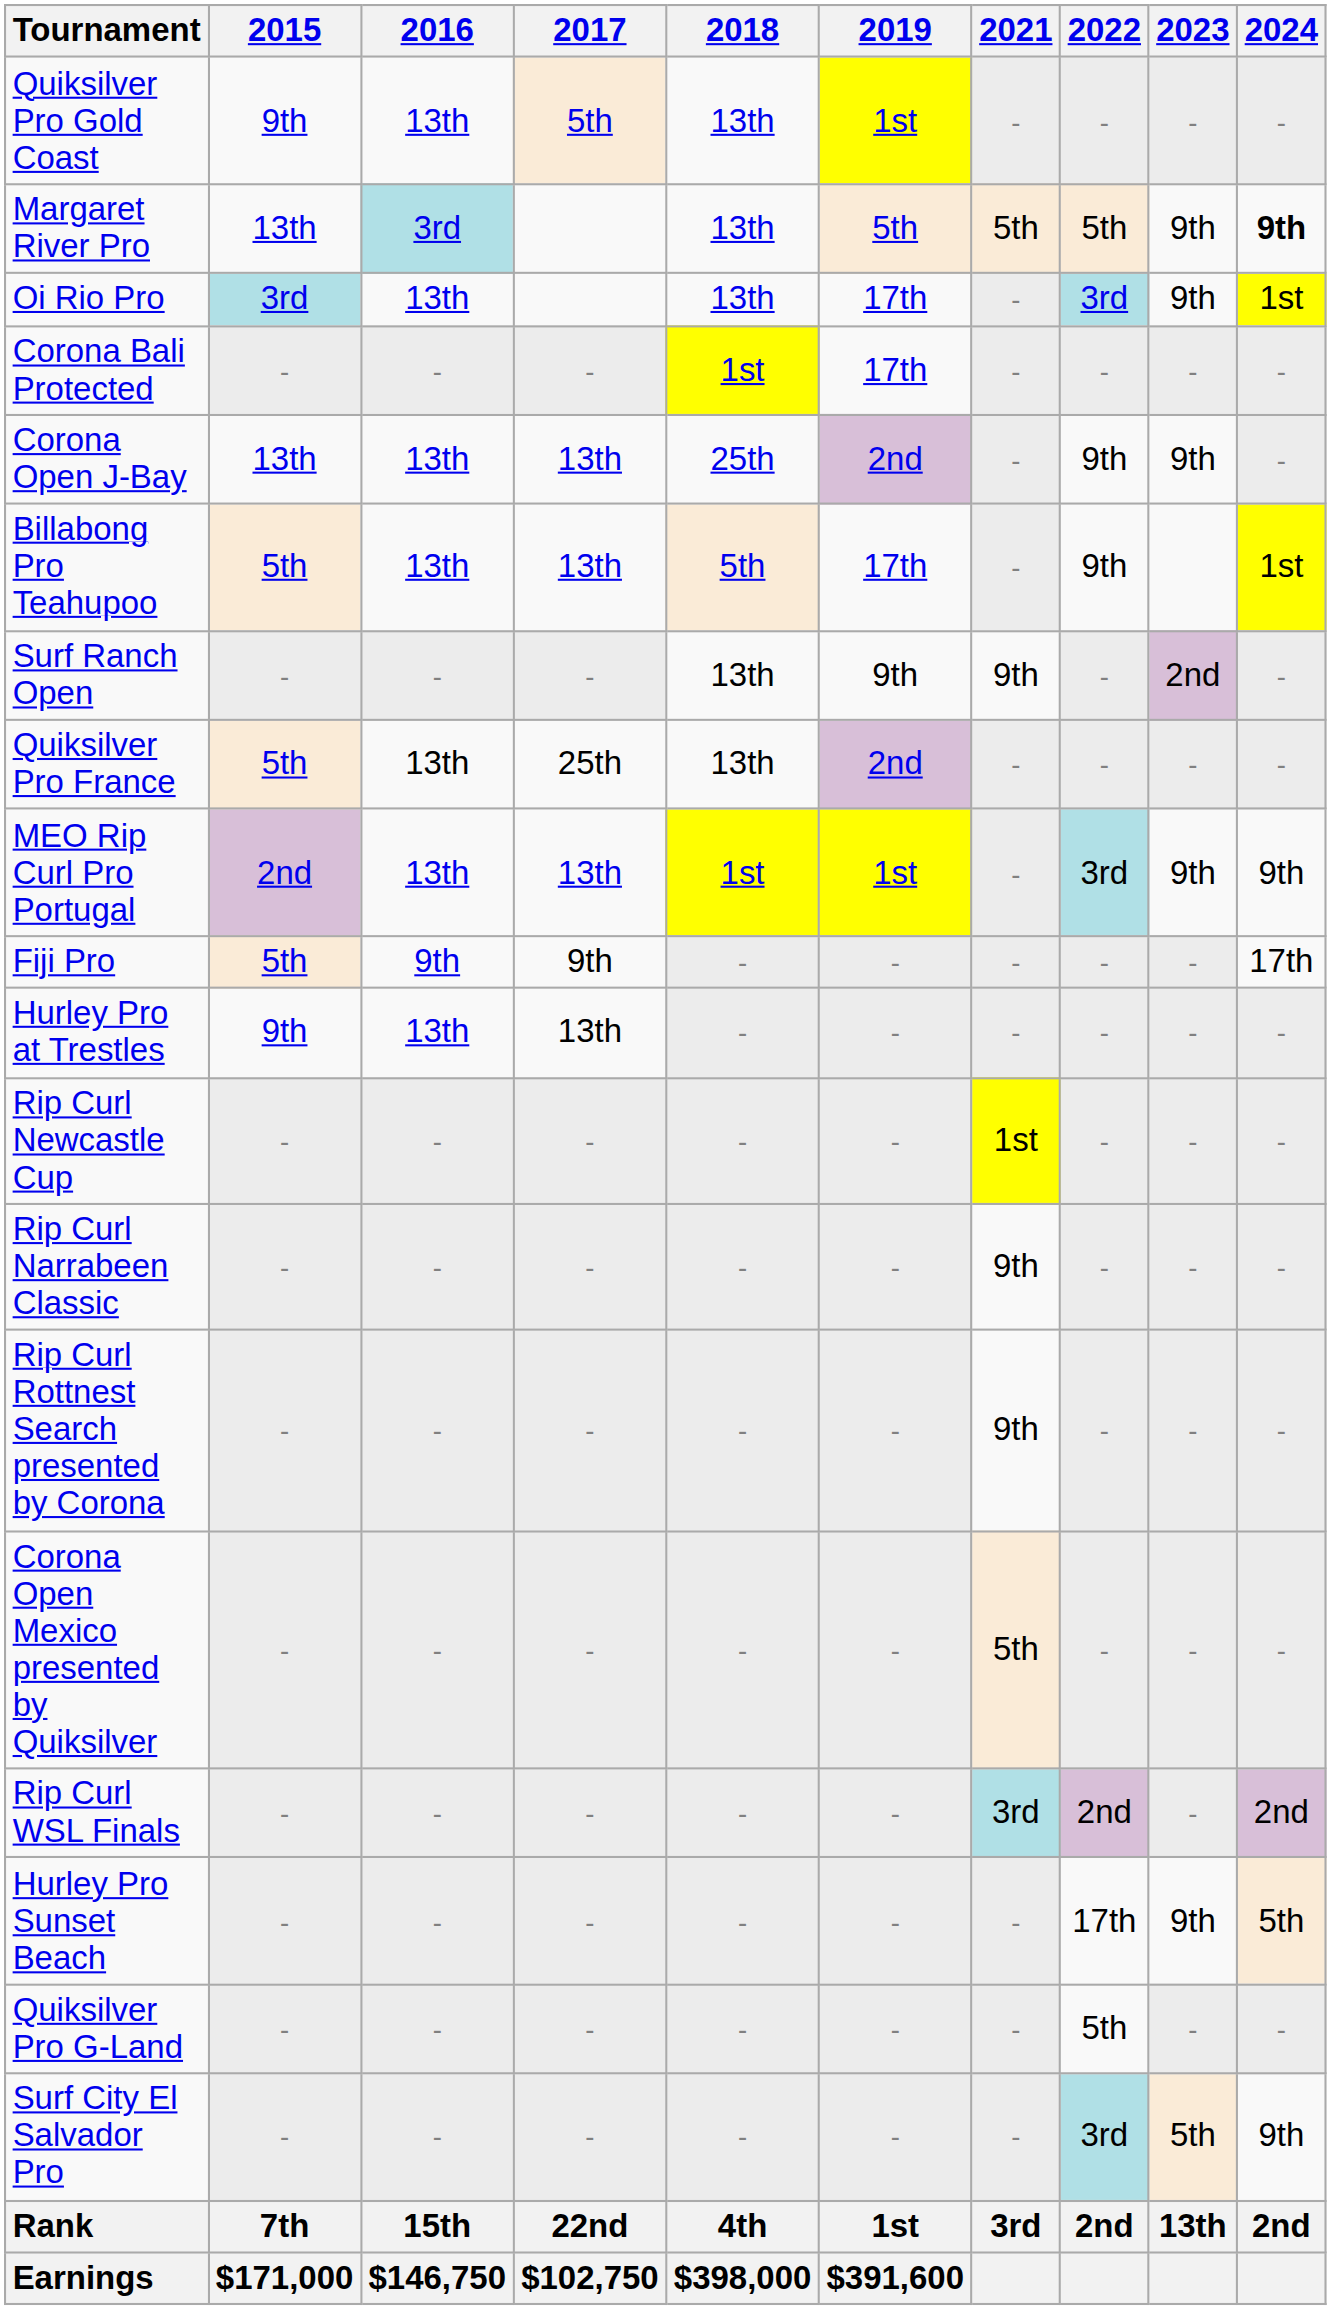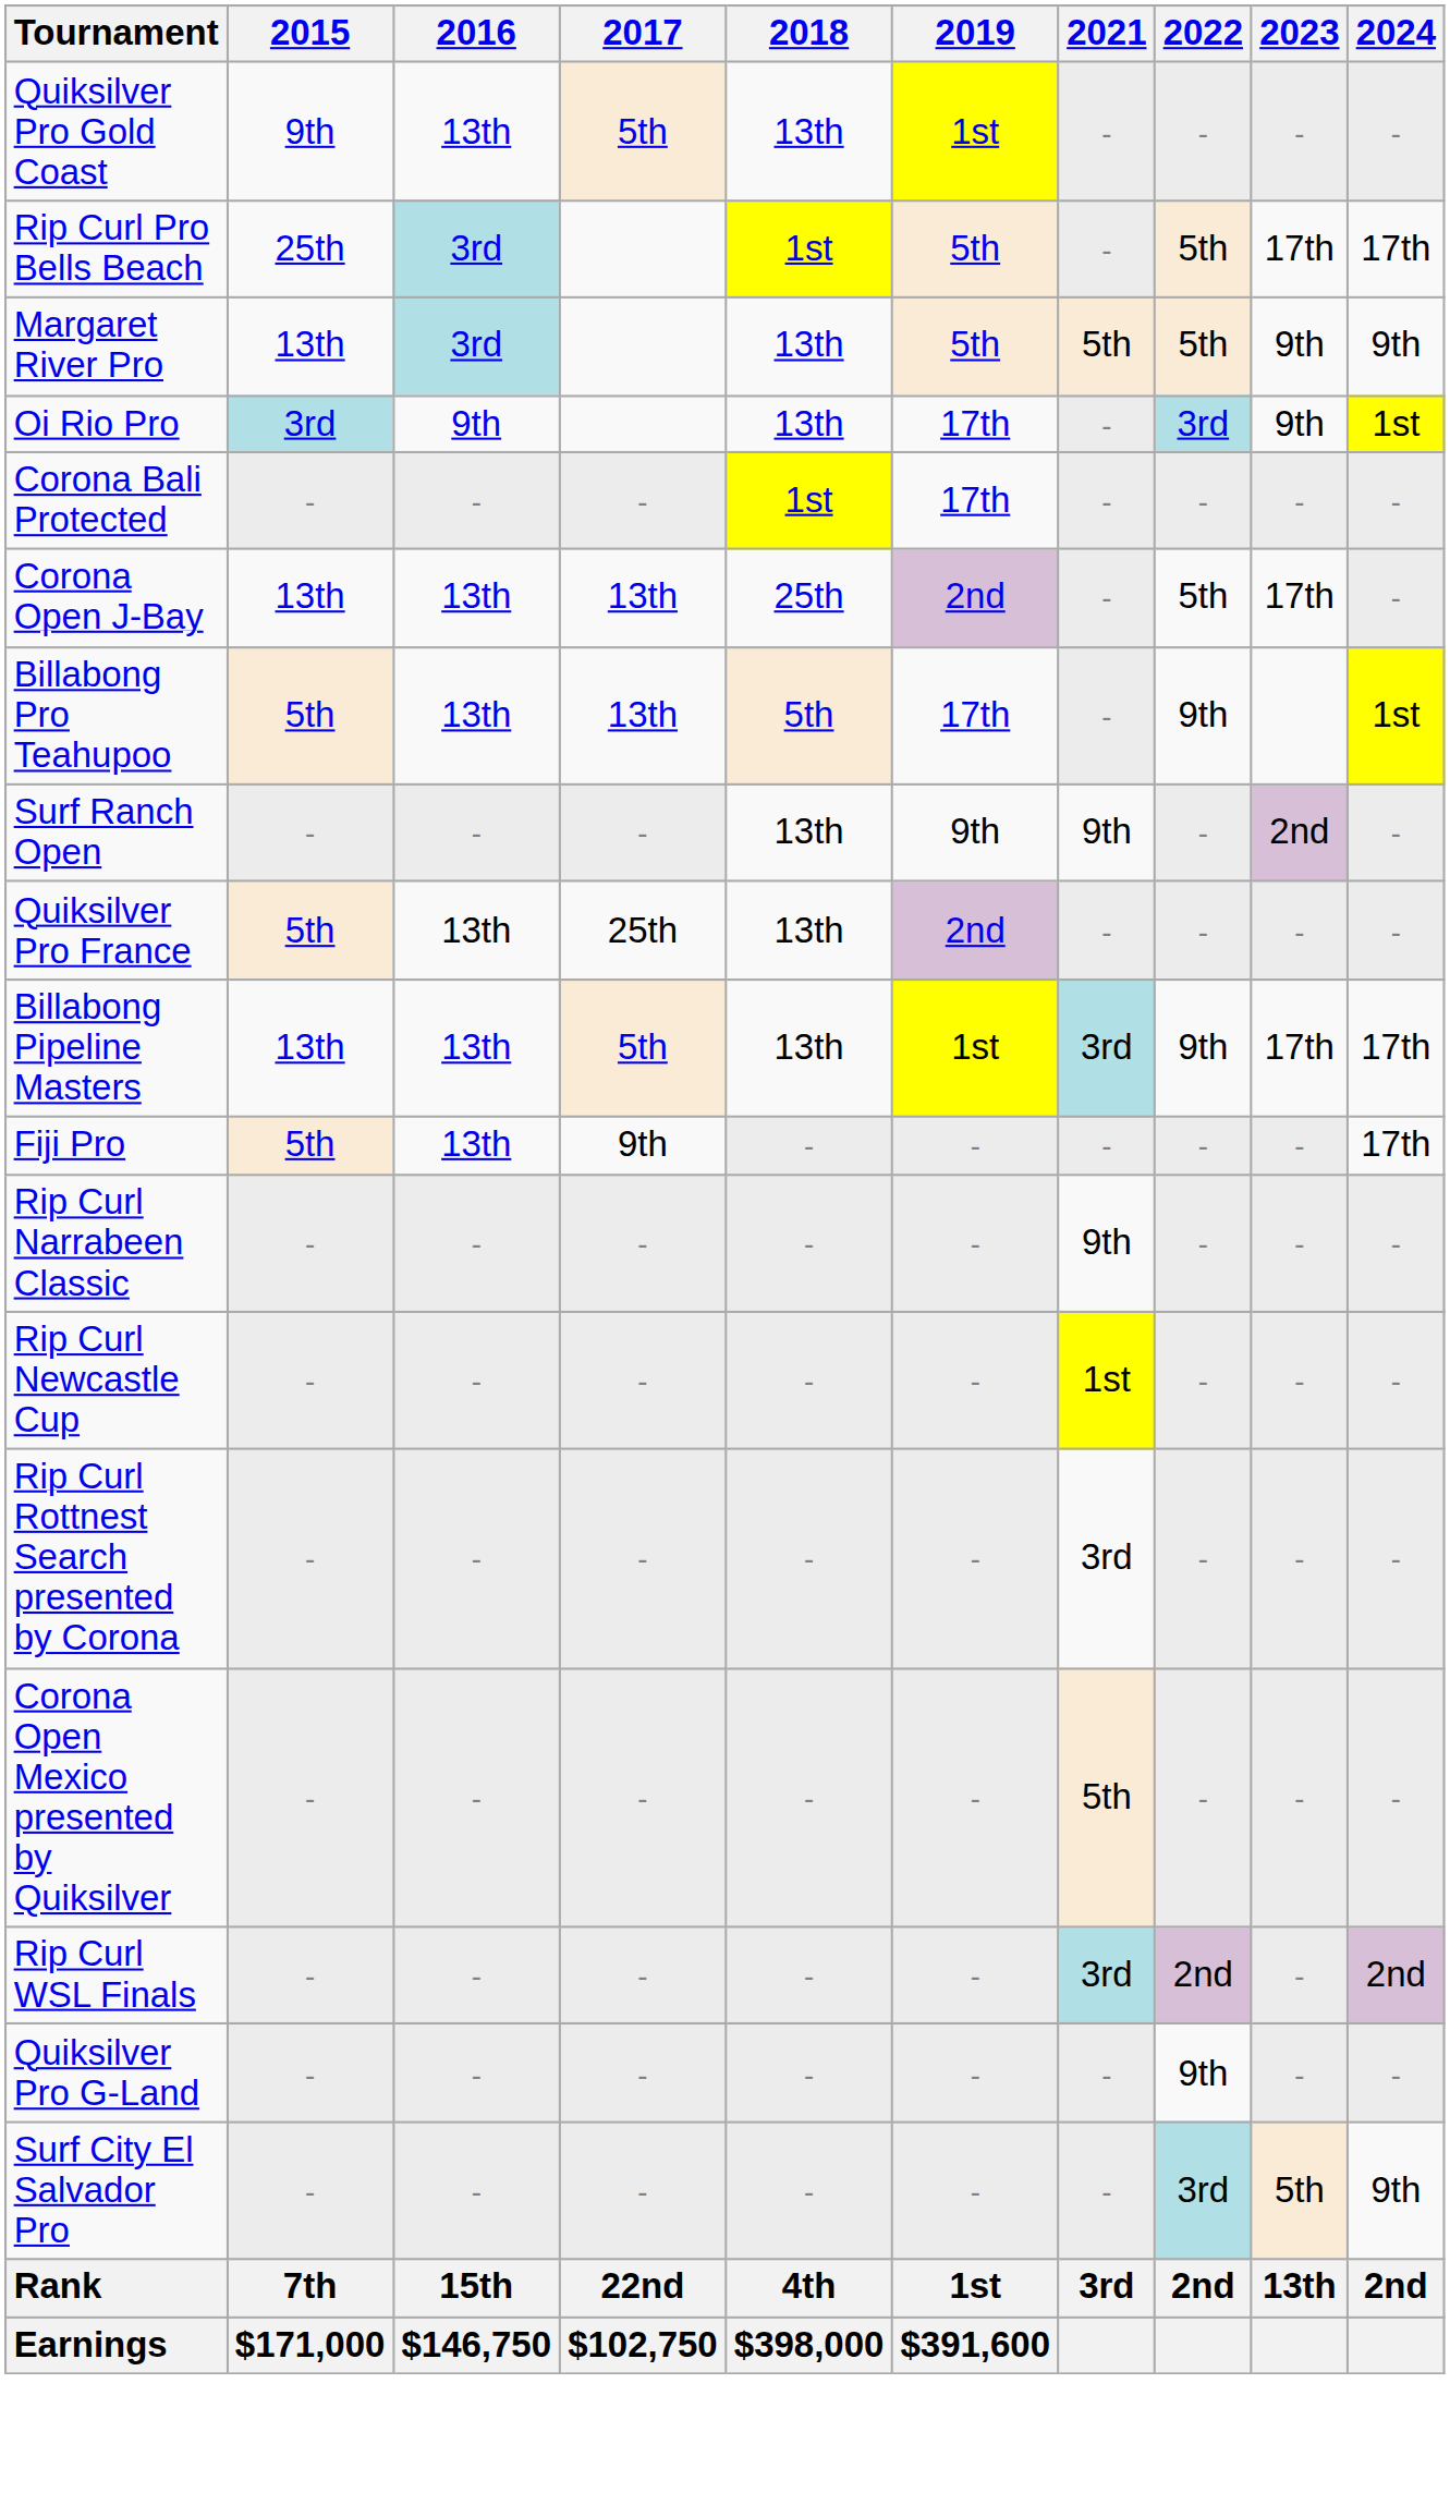 <table class="wikitable" style="width:100%; text-align: center">
 <tr>
 <th>Tournament</th>
 <th><a href='#'>2015</a></th>
 <th><a href='#'>2016</a></th>
 <th><a href='#'>2017</a></th>
 <th><a href='#'>2018</a></th>
 <th><a href='#'>2019</a></th>
 <th><a href='#'>2021</a></th>
 <th><strong><a href='#'>2022</a></strong></th>
 <th><a href='#'>2023</a></th>
 <th><a href='#'>2024</a></th>
 </tr>
 <tr>
 <td style="text-align:left"><a href='#'>Quiksilver Pro Gold Coast</a></td>
 <td><a href='#'>9th</a></td>
 <td><a href='#'>13th</a></td>
 <td bgcolor="AntiqueWhite"><a href='#'>5th</a></td>
 <td><a href='#'>13th</a></td>
 <td bgcolor="yellow"><a href='#'>1st</a></td>
 <td class="table-na" style="background:#ececec; color:gray; text-align:center;"><small>-</small></td>
 <td class="table-na" style="background:#ececec; color:gray; text-align:center;"><small>-</small></td>
 <td class="table-na" style="background:#ececec; color:gray; text-align:center;"><small>-</small></td>
 <td class="table-na" style="background:#ececec; color:gray; text-align:center;"><small>-</small></td>
 </tr>
 <tr>
+<td style="text-align:left"><a href='#'>Rip Curl Pro Bells Beach</a></td>
+<td><a href='#'>25th</a></td>
+<td bgcolor="#B0E0E6"><a href='#'>3rd</a></td>
+<td><strong></strong></td>
+<td bgcolor="yellow"><a href='#'>1st</a></td>
+<td bgcolor="AntiqueWhite"><a href='#'>5th</a></td>
+<td class="table-na" style="background:#ececec; color:gray; text-align:center;"><small>-</small></td>
+<td bgcolor="AntiqueWhite">5th</td>
+<td>17th</td>
+<td>17th</td>
+</tr>
+<tr>
 <td style="text-align:left"><a href='#'>Margaret River Pro</a></td>
 <td><a href='#'>13th</a></td>
 <td bgcolor="#B0E0E6"><a href='#'>3rd</a></td>
 <td><strong></strong></td>
 <td><a href='#'>13th</a></td>
 <td bgcolor="AntiqueWhite"><a href='#'>5th</a></td>
 <td bgcolor="AntiqueWhite">5th</td>
 <td bgcolor="AntiqueWhite">5th</td>
 <td>9th</td>
-<td><strong>9th</strong></td>
+<td>9th</td>
 </tr>
 <tr>
 <td style="text-align:left"><a href='#'>Oi Rio Pro</a></td>
 <td bgcolor="#B0E0E6"><a href='#'>3rd</a></td>
-<td><a href='#'>13th</a></td>
+<td><a href='#'>9th</a></td>
 <td><strong></strong></td>
 <td><a href='#'>13th</a></td>
 <td><a href='#'>17th</a></td>
 <td class="table-na" style="background:#ececec; color:gray; text-align:center;"><small>-</small></td>
 <td bgcolor="#B0E0E6"><a href='#'>3rd</a></td>
 <td>9th</td>
 <td bgcolor="yellow">1st</td>
 </tr>
 <tr>
 <td style="text-align:left"><a href='#'>Corona Bali Protected</a></td>
 <td class="table-na" style="background:#ececec; color:gray; text-align:center;"><small>-</small></td>
 <td class="table-na" style="background:#ececec; color:gray; text-align:center;"><small>-</small></td>
 <td class="table-na" style="background:#ececec; color:gray; text-align:center;"><small>-</small></td>
 <td bgcolor="yellow"><a href='#'>1st</a></td>
 <td><a href='#'>17th</a></td>
 <td class="table-na" style="background:#ececec; color:gray; text-align:center;"><small>-</small></td>
 <td class="table-na" style="background:#ececec; color:gray; text-align:center;"><small>-</small></td>
 <td class="table-na" style="background:#ececec; color:gray; text-align:center;"><small>-</small></td>
 <td class="table-na" style="background:#ececec; color:gray; text-align:center;"><small>-</small></td>
 </tr>
 <tr>
 <td style="text-align:left"><a href='#'>Corona Open J-Bay</a></td>
 <td><a href='#'>13th</a></td>
 <td><a href='#'>13th</a></td>
 <td><a href='#'>13th</a></td>
 <td><a href='#'>25th</a></td>
 <td bgcolor="thistle"><a href='#'>2nd</a></td>
 <td class="table-na" style="background:#ececec; color:gray; text-align:center;"><small>-</small></td>
-<td>9th</td>
-<td>9th</td>
+<td>5th</td>
+<td>17th</td>
 <td class="table-na" style="background:#ececec; color:gray; text-align:center;"><small>-</small></td>
 </tr>
 <tr>
 <td style="text-align:left"><a href='#'>Billabong Pro Teahupoo</a></td>
 <td bgcolor="AntiqueWhite"><a href='#'>5th</a></td>
 <td><a href='#'>13th</a></td>
 <td><a href='#'>13th</a></td>
 <td bgcolor="AntiqueWhite"><a href='#'>5th</a></td>
 <td><a href='#'>17th</a></td>
 <td class="table-na" style="background:#ececec; color:gray; text-align:center;"><small>-</small></td>
 <td>9th</td>
 <td><strong></strong></td>
 <td bgcolor="yellow">1st</td>
 </tr>
 <tr>
 <td style="text-align:left"><a href='#'>Surf Ranch Open</a></td>
 <td class="table-na" style="background:#ececec; color:gray; text-align:center;"><small>-</small></td>
 <td class="table-na" style="background:#ececec; color:gray; text-align:center;"><small>-</small></td>
 <td class="table-na" style="background:#ececec; color:gray; text-align:center;"><small>-</small></td>
 <td>13th</td>
 <td>9th</td>
 <td>9th</td>
 <td class="table-na" style="background:#ececec; color:gray; text-align:center;"><small>-</small></td>
 <td bgcolor="thistle">2nd</td>
 <td class="table-na" style="background:#ececec; color:gray; text-align:center;"><small>-</small></td>
 </tr>
 <tr>
 <td style="text-align:left"><a href='#'>Quiksilver Pro France</a></td>
 <td bgcolor="AntiqueWhite"><a href='#'>5th</a></td>
 <td>13th</td>
 <td>25th</td>
 <td>13th</td>
 <td bgcolor="thistle"><a href='#'>2nd</a></td>
 <td class="table-na" style="background:#ececec; color:gray; text-align:center;"><small>-</small></td>
 <td class="table-na" style="background:#ececec; color:gray; text-align:center;"><small>-</small></td>
 <td class="table-na" style="background:#ececec; color:gray; text-align:center;"><small>-</small></td>
 <td class="table-na" style="background:#ececec; color:gray; text-align:center;"><small>-</small></td>
 </tr>
 <tr>
-<td style="text-align:left"><a href='#'>MEO Rip Curl Pro Portugal</a></td>
-<td bgcolor="thistle"><a href='#'>2nd</a></td>
+<td style="text-align:left"><a href='#'>Billabong Pipeline Masters</a></td>
 <td><a href='#'>13th</a></td>
 <td><a href='#'>13th</a></td>
-<td bgcolor="yellow"><a href='#'>1st</a></td>
-<td bgcolor="yellow"><a href='#'>1st</a></td>
-<td class="table-na" style="background:#ececec; color:gray; text-align:center;"><small>-</small></td>
+<td bgcolor="AntiqueWhite"><a href='#'>5th</a></td>
+<td>13th</td>
+<td bgcolor="yellow">1st</td>
 <td bgcolor="#B0E0E6">3rd</td>
 <td>9th</td>
-<td>9th</td>
+<td>17th</td>
+<td>17th</td>
 </tr>
 <tr>
 <td style="text-align:left"><a href='#'>Fiji Pro</a></td>
 <td bgcolor="AntiqueWhite"><a href='#'>5th</a></td>
-<td><a href='#'>9th</a></td>
+<td><a href='#'>13th</a></td>
 <td>9th</td>
 <td class="table-na" style="background:#ececec; color:gray; text-align:center;"><small>-</small></td>
 <td class="table-na" style="background:#ececec; color:gray; text-align:center;"><small>-</small></td>
 <td class="table-na" style="background:#ececec; color:gray; text-align:center;"><small>-</small></td>
 <td class="table-na" style="background:#ececec; color:gray; text-align:center;"><small>-</small></td>
 <td class="table-na" style="background:#ececec; color:gray; text-align:center;"><small>-</small></td>
 <td>17th</td>
 </tr>
 <tr>
-<td style="text-align:left"><a href='#'>Hurley Pro at Trestles</a></td>
-<td><a href='#'>9th</a></td>
-<td><a href='#'>13th</a></td>
-<td>13th</td>
+<td style="text-align:left"><a href='#'>Rip Curl Narrabeen Classic</a></td>
 <td class="table-na" style="background:#ececec; color:gray; text-align:center;"><small>-</small></td>
 <td class="table-na" style="background:#ececec; color:gray; text-align:center;"><small>-</small></td>
 <td class="table-na" style="background:#ececec; color:gray; text-align:center;"><small>-</small></td>
+<td class="table-na" style="background:#ececec; color:gray; text-align:center;"><small>-</small></td>
+<td class="table-na" style="background:#ececec; color:gray; text-align:center;"><small>-</small></td>
+<td>9th</td>
 <td class="table-na" style="background:#ececec; color:gray; text-align:center;"><small>-</small></td>
 <td class="table-na" style="background:#ececec; color:gray; text-align:center;"><small>-</small></td>
 <td class="table-na" style="background:#ececec; color:gray; text-align:center;"><small>-</small></td>
 </tr>
 <tr>
 <td style="text-align:left"><a href='#'>Rip Curl Newcastle Cup</a></td>
 <td class="table-na" style="background:#ececec; color:gray; text-align:center;"><small>-</small></td>
 <td class="table-na" style="background:#ececec; color:gray; text-align:center;"><small>-</small></td>
 <td class="table-na" style="background:#ececec; color:gray; text-align:center;"><small>-</small></td>
 <td class="table-na" style="background:#ececec; color:gray; text-align:center;"><small>-</small></td>
 <td class="table-na" style="background:#ececec; color:gray; text-align:center;"><small>-</small></td>
 <td bgcolor="yellow">1st</td>
 <td class="table-na" style="background:#ececec; color:gray; text-align:center;"><small>-</small></td>
 <td class="table-na" style="background:#ececec; color:gray; text-align:center;"><small>-</small></td>
 <td class="table-na" style="background:#ececec; color:gray; text-align:center;"><small>-</small></td>
 </tr>
 <tr>
-<td style="text-align:left"><a href='#'>Rip Curl Narrabeen Classic</a></td>
-<td class="table-na" style="background:#ececec; color:gray; text-align:center;"><small>-</small></td>
-<td class="table-na" style="background:#ececec; color:gray; text-align:center;"><small>-</small></td>
-<td class="table-na" style="background:#ececec; color:gray; text-align:center;"><small>-</small></td>
-<td class="table-na" style="background:#ececec; color:gray; text-align:center;"><small>-</small></td>
-<td class="table-na" style="background:#ececec; color:gray; text-align:center;"><small>-</small></td>
-<td>9th</td>
-<td class="table-na" style="background:#ececec; color:gray; text-align:center;"><small>-</small></td>
-<td class="table-na" style="background:#ececec; color:gray; text-align:center;"><small>-</small></td>
-<td class="table-na" style="background:#ececec; color:gray; text-align:center;"><small>-</small></td>
-</tr>
-<tr>
 <td style="text-align:left"><a href='#'>Rip Curl Rottnest Search presented by Corona</a></td>
 <td class="table-na" style="background:#ececec; color:gray; text-align:center;"><small>-</small></td>
 <td class="table-na" style="background:#ececec; color:gray; text-align:center;"><small>-</small></td>
 <td class="table-na" style="background:#ececec; color:gray; text-align:center;"><small>-</small></td>
 <td class="table-na" style="background:#ececec; color:gray; text-align:center;"><small>-</small></td>
 <td class="table-na" style="background:#ececec; color:gray; text-align:center;"><small>-</small></td>
-<td>9th</td>
+<td>3rd</td>
 <td class="table-na" style="background:#ececec; color:gray; text-align:center;"><small>-</small></td>
 <td class="table-na" style="background:#ececec; color:gray; text-align:center;"><small>-</small></td>
 <td class="table-na" style="background:#ececec; color:gray; text-align:center;"><small>-</small></td>
 </tr>
 <tr>
 <td style="text-align:left"><a href='#'>Corona Open Mexico presented by Quiksilver</a></td>
 <td class="table-na" style="background:#ececec; color:gray; text-align:center;"><small>-</small></td>
 <td class="table-na" style="background:#ececec; color:gray; text-align:center;"><small>-</small></td>
 <td class="table-na" style="background:#ececec; color:gray; text-align:center;"><small>-</small></td>
 <td class="table-na" style="background:#ececec; color:gray; text-align:center;"><small>-</small></td>
 <td class="table-na" style="background:#ececec; color:gray; text-align:center;"><small>-</small></td>
 <td bgcolor="AntiqueWhite">5th</td>
 <td class="table-na" style="background:#ececec; color:gray; text-align:center;"><small>-</small></td>
 <td class="table-na" style="background:#ececec; color:gray; text-align:center;"><small>-</small></td>
 <td class="table-na" style="background:#ececec; color:gray; text-align:center;"><small>-</small></td>
 </tr>
 <tr>
 <td style="text-align:left"><a href='#'>Rip Curl WSL Finals</a></td>
 <td class="table-na" style="background:#ececec; color:gray; text-align:center;"><small>-</small></td>
 <td class="table-na" style="background:#ececec; color:gray; text-align:center;"><small>-</small></td>
 <td class="table-na" style="background:#ececec; color:gray; text-align:center;"><small>-</small></td>
 <td class="table-na" style="background:#ececec; color:gray; text-align:center;"><small>-</small></td>
 <td class="table-na" style="background:#ececec; color:gray; text-align:center;"><small>-</small></td>
 <td bgcolor="#B0E0E6">3rd</td>
 <td bgcolor="thistle">2nd</td>
 <td class="table-na" style="background:#ececec; color:gray; text-align:center;"><small>-</small></td>
 <td bgcolor="thistle">2nd</td>
 </tr>
 <tr>
-<td style="text-align:left"><a href='#'>Hurley Pro Sunset Beach</a></td>
-<td class="table-na" style="background:#ececec; color:gray; text-align:center;"><small>-</small></td>
-<td class="table-na" style="background:#ececec; color:gray; text-align:center;"><small>-</small></td>
-<td class="table-na" style="background:#ececec; color:gray; text-align:center;"><small>-</small></td>
-<td class="table-na" style="background:#ececec; color:gray; text-align:center;"><small>-</small></td>
-<td class="table-na" style="background:#ececec; color:gray; text-align:center;"><small>-</small></td>
-<td class="table-na" style="background:#ececec; color:gray; text-align:center;"><small>-</small></td>
-<td>17th</td>
-<td>9th</td>
-<td bgcolor="AntiqueWhite">5th</td>
-</tr>
-<tr>
 <td style="text-align:left"><a href='#'>Quiksilver Pro G-Land</a></td>
 <td class="table-na" style="background:#ececec; color:gray; text-align:center;"><small>-</small></td>
 <td class="table-na" style="background:#ececec; color:gray; text-align:center;"><small>-</small></td>
 <td class="table-na" style="background:#ececec; color:gray; text-align:center;"><small>-</small></td>
 <td class="table-na" style="background:#ececec; color:gray; text-align:center;"><small>-</small></td>
 <td class="table-na" style="background:#ececec; color:gray; text-align:center;"><small>-</small></td>
 <td class="table-na" style="background:#ececec; color:gray; text-align:center;"><small>-</small></td>
-<td>5th</td>
+<td>9th</td>
 <td class="table-na" style="background:#ececec; color:gray; text-align:center;"><small>-</small></td>
 <td class="table-na" style="background:#ececec; color:gray; text-align:center;"><small>-</small></td>
 </tr>
 <tr>
 <td style="text-align:left"><a href='#'>Surf City El Salvador Pro</a></td>
 <td class="table-na" style="background:#ececec; color:gray; text-align:center;"><small>-</small></td>
 <td class="table-na" style="background:#ececec; color:gray; text-align:center;"><small>-</small></td>
 <td class="table-na" style="background:#ececec; color:gray; text-align:center;"><small>-</small></td>
 <td class="table-na" style="background:#ececec; color:gray; text-align:center;"><small>-</small></td>
 <td class="table-na" style="background:#ececec; color:gray; text-align:center;"><small>-</small></td>
 <td class="table-na" style="background:#ececec; color:gray; text-align:center;"><small>-</small></td>
 <td Bgcolor="#B0E0E6">3rd</td>
 <td bgcolor="AntiqueWhite">5th</td>
 <td>9th</td>
 </tr>
 <tr>
 <th style="text-align:left">Rank</th>
 <th bgcolor="#B0E0E6">7th</th>
 <th bgcolor="#B0E0E6">15th</th>
 <th bgcolor="thistle">22nd</th>
 <th bgcolor="Yellow">4th</th>
 <th bgcolor="thistle">1st</th>
 <th bgcolor="Yellow">3rd</th>
 <th>2nd</th>
 <th>13th</th>
 <th>2nd</th>
 </tr>
 <tr>
 <th style="text-align:left">Earnings</th>
 <th>$171,000</th>
 <th>$146,750</th>
 <th>$102,750</th>
 <th>$398,000</th>
 <th>$391,600</th>
 <th></th>
 <th></th>
 <th></th>
 <th></th>
 </tr>
 </table>
